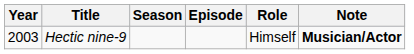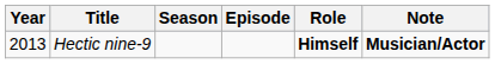 <table class="wikitable">
 <tr style="background:#b0c4de; text-align:center;">
 <th>Year</th>
 <th>Title</th>
 <th>Season</th>
 <th>Episode</th>
 <th>Role</th>
 <th>Note</th>
 </tr>
 <tr>
-<td>2003</td>
+<td>2013</td>
 <td><em>Hectic nine-9</em></td>
 <td></td>
 <td></td>
-<td>Himself</td>
+<td><strong>Himself</strong></td>
 <td><strong>Musician/Actor</strong></td>
 </tr>
 </table>
